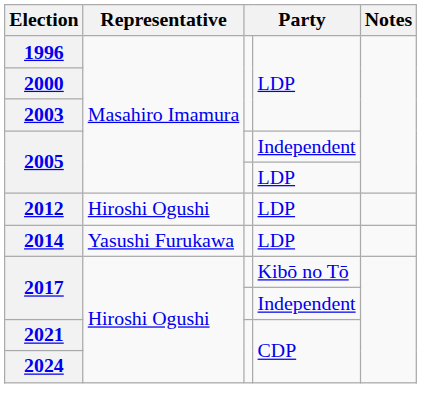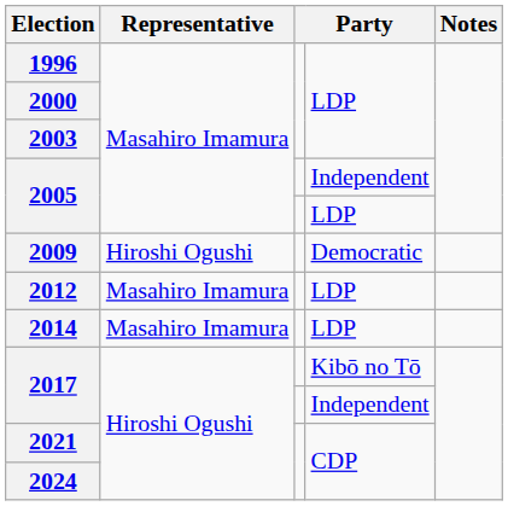 <table class=wikitable>
 <tr valign=bottom>
 <th>Election</th>
 <th>Representative</th>
 <th colspan=2>Party</th>
 <th>Notes</th>
 </tr>
 <tr>
 <th><a href='#'>1996</a></th>
 <td rowspan=5><a href='#'>Masahiro Imamura</a></td>
 <td rowspan=3 bgcolor=></td>
 <td rowspan=3><a href='#'>LDP</a></td>
 <td rowspan=5></td>
 </tr>
 <tr>
 <th><a href='#'>2000</a></th>
 </tr>
 <tr>
 <th><a href='#'>2003</a></th>
 </tr>
 <tr>
 <th rowspan=2><a href='#'>2005</a></th>
 <td bgcolor=></td>
 <td><a href='#'>Independent</a></td>
 </tr>
 <tr>
 <td bgcolor=></td>
 <td><a href='#'>LDP</a></td>
 </tr>
 <tr>
+<th><a href='#'>2009</a></th>
+<td><a href='#'>Hiroshi Ogushi</a></td>
+<td bgcolor=></td>
+<td><a href='#'>Democratic</a></td>
+<td></td>
+</tr>
+<tr>
 <th><a href='#'>2012</a></th>
-<td><a href='#'>Hiroshi Ogushi</a></td>
+<td><a href='#'>Masahiro Imamura</a></td>
 <td bgcolor=></td>
 <td><a href='#'>LDP</a></td>
 <td></td>
 </tr>
 <tr>
 <th><a href='#'>2014</a></th>
-<td><a href='#'>Yasushi Furukawa</a></td>
+<td><a href='#'>Masahiro Imamura</a></td>
 <td bgcolor=></td>
 <td><a href='#'>LDP</a></td>
 <td></td>
 </tr>
 <tr>
 <th rowspan=2><a href='#'>2017</a></th>
 <td rowspan=4><a href='#'>Hiroshi Ogushi</a></td>
 <td bgcolor=></td>
 <td><a href='#'>Kibō no Tō</a></td>
 <td rowspan=4></td>
 </tr>
 <tr>
 <td bgcolor=></td>
 <td><a href='#'>Independent</a></td>
 </tr>
 <tr>
 <th><a href='#'>2021</a></th>
 <td rowspan=2 bgcolor=></td>
 <td rowspan=2><a href='#'>CDP</a></td>
 </tr>
 <tr>
 <th><a href='#'>2024</a></th>
 </tr>
 </table>
